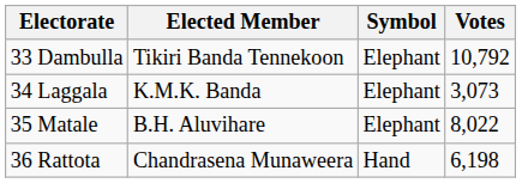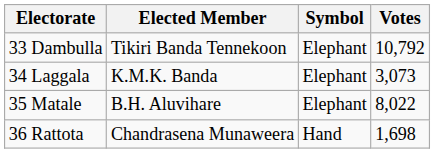 <table class="wikitable" border="1">
 <tr>
 <th>Electorate</th>
 <th>Elected Member</th>
 <th>Symbol</th>
 <th>Votes</th>
 </tr>
 <tr>
 <td>33 Dambulla</td>
 <td>Tikiri Banda Tennekoon</td>
 <td>Elephant</td>
 <td>10,792</td>
 </tr>
 <tr>
 <td>34 Laggala</td>
 <td>K.M.K.  Banda</td>
 <td>Elephant</td>
 <td>3,073</td>
 </tr>
 <tr>
 <td>35 Matale</td>
 <td>B.H.  Aluvihare</td>
 <td>Elephant</td>
 <td>8,022</td>
 </tr>
 <tr>
 <td>36 Rattota</td>
 <td>Chandrasena Munaweera</td>
 <td>Hand</td>
-<td>6,198</td>
+<td>1,698</td>
 </tr>
 </table>
